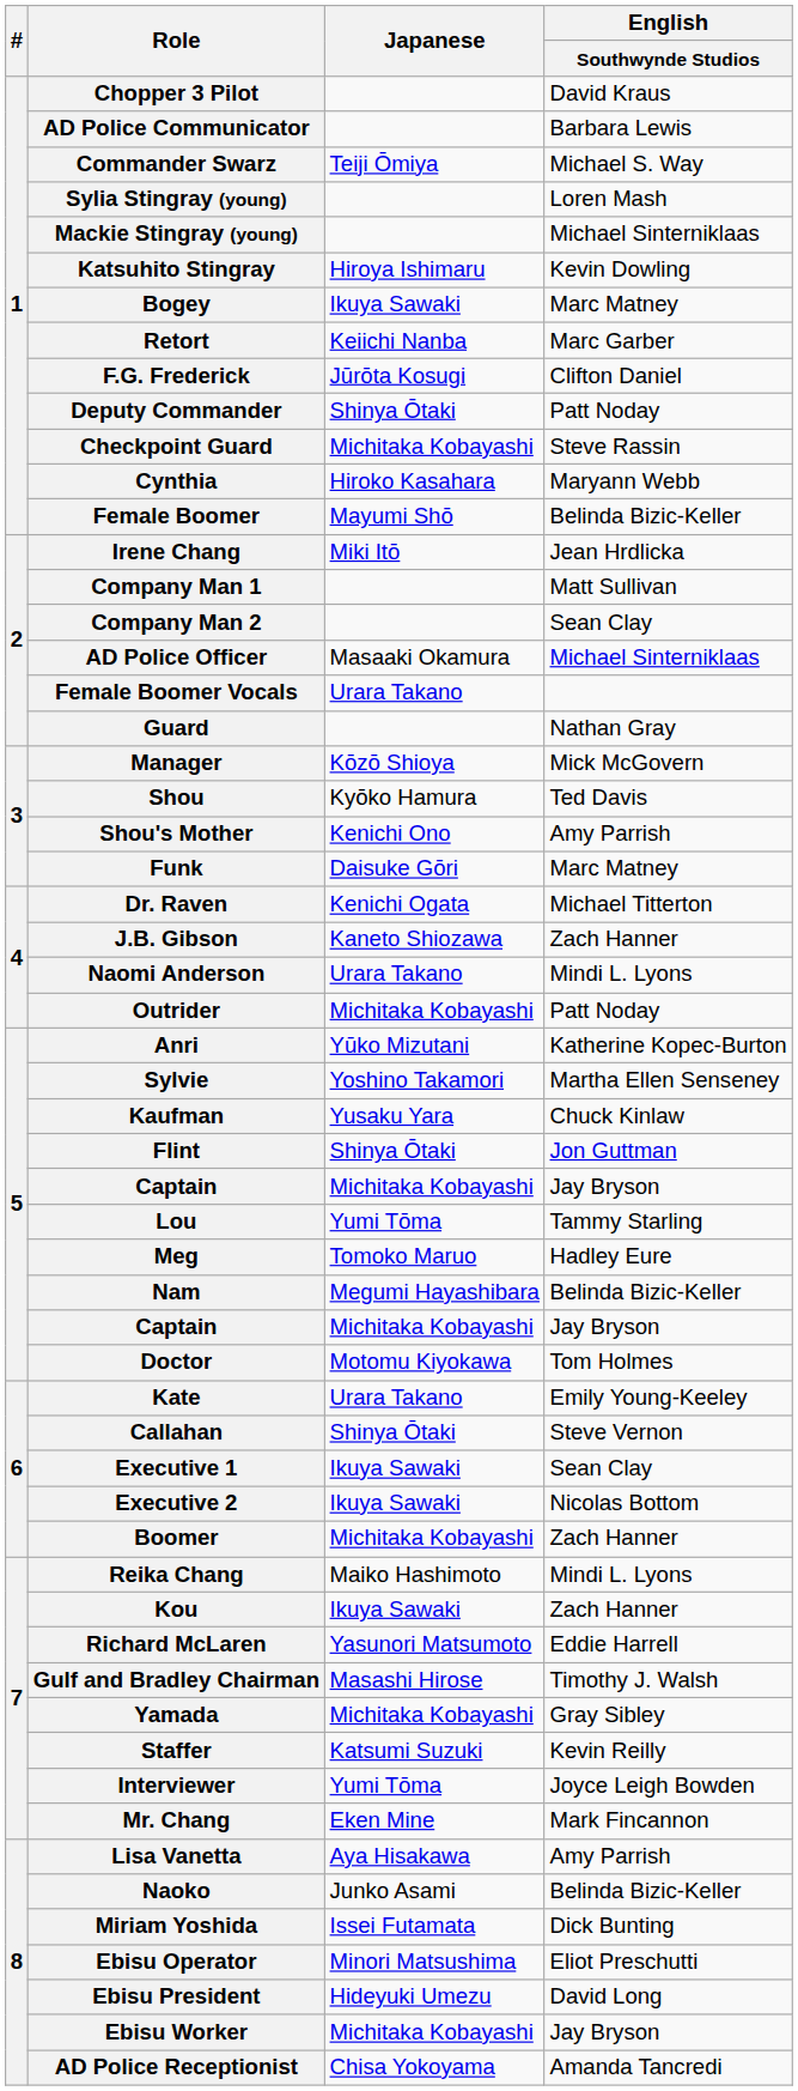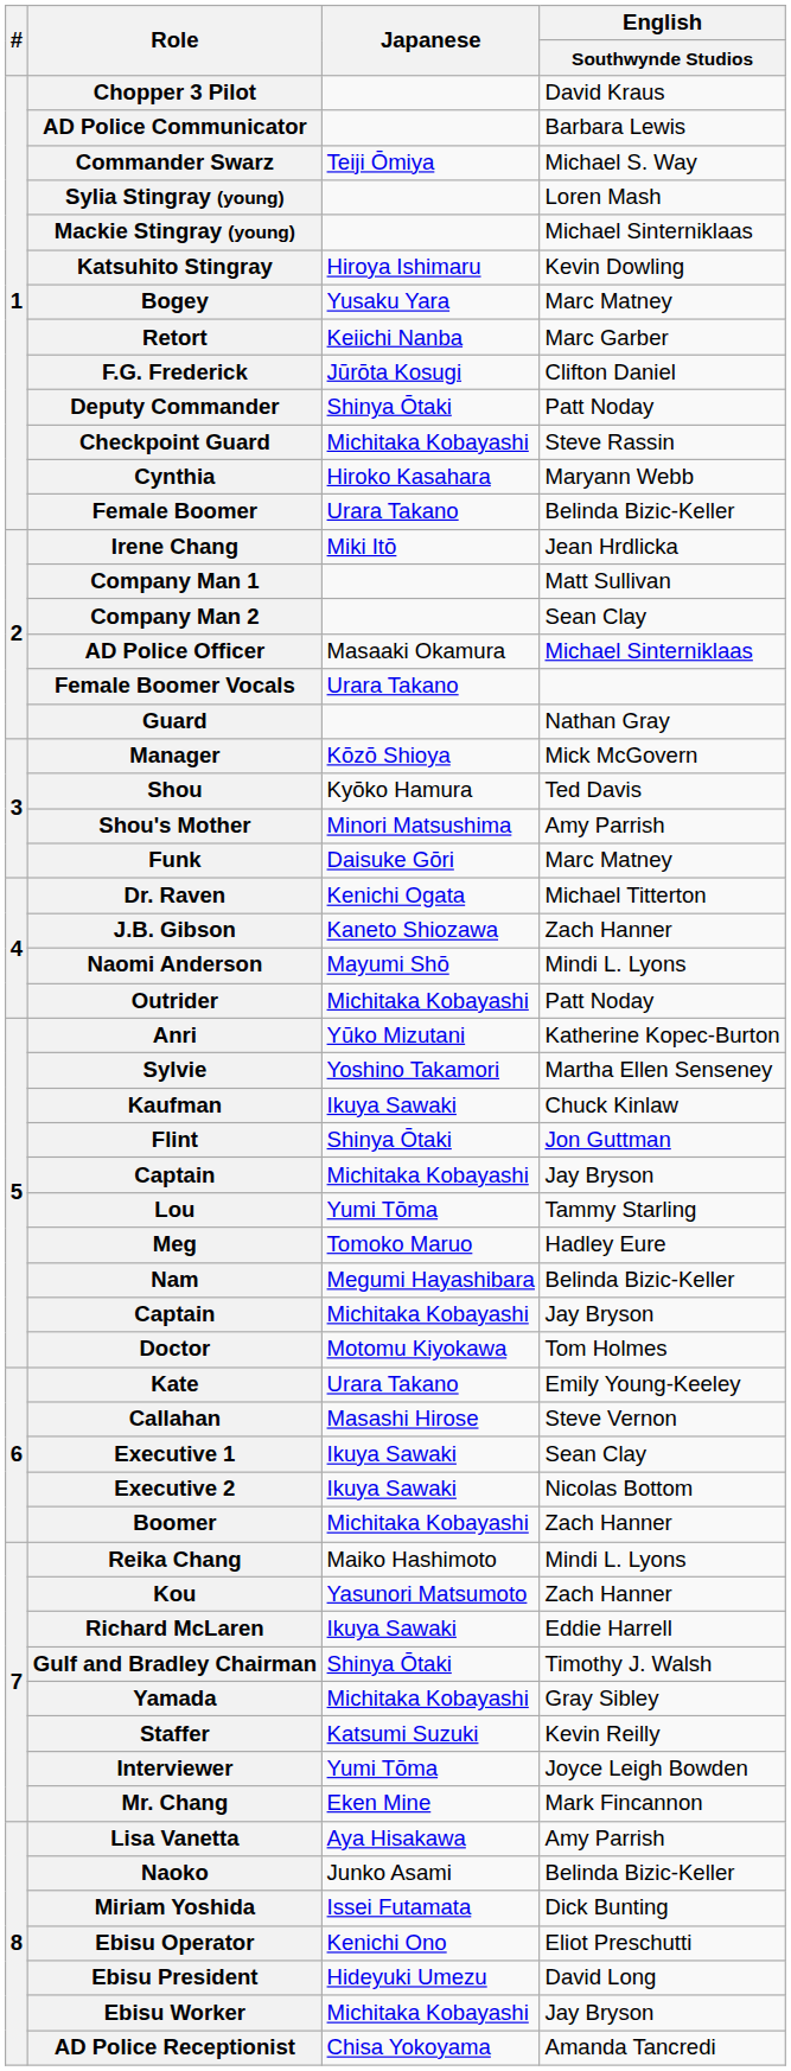 <table class="wikitable mw-collapsible mw-collapsed">
 <tr>
 <th rowspan="2">#</th>
 <th rowspan="2">Role</th>
 <th rowspan="2">Japanese</th>
 <th>English</th>
 </tr>
 <tr>
 <th><small>Southwynde Studios</small></th>
 </tr>
 <tr>
 <th rowspan="13">1</th>
 <th>Chopper 3 Pilot</th>
 <td></td>
 <td>David Kraus</td>
 </tr>
 <tr>
 <th>AD Police Communicator</th>
 <td></td>
 <td>Barbara Lewis</td>
 </tr>
 <tr>
 <th>Commander Swarz</th>
 <td><a href='#'>Teiji Ōmiya</a></td>
 <td>Michael S. Way</td>
 </tr>
 <tr>
 <th>Sylia Stingray <small>(young)</small></th>
 <td></td>
 <td>Loren Mash</td>
 </tr>
 <tr>
 <th>Mackie Stingray <small>(young)</small></th>
 <td></td>
 <td>Michael Sinterniklaas</td>
 </tr>
 <tr>
 <th>Katsuhito Stingray</th>
 <td><a href='#'>Hiroya Ishimaru</a></td>
 <td>Kevin Dowling</td>
 </tr>
 <tr>
 <th>Bogey</th>
-<td><a href='#'>Ikuya Sawaki</a></td>
+<td><a href='#'>Yusaku Yara</a></td>
 <td>Marc Matney</td>
 </tr>
 <tr>
 <th>Retort</th>
 <td><a href='#'>Keiichi Nanba</a></td>
 <td>Marc Garber</td>
 </tr>
 <tr>
 <th>F.G. Frederick</th>
 <td><a href='#'>Jūrōta Kosugi</a></td>
 <td>Clifton Daniel</td>
 </tr>
 <tr>
 <th>Deputy Commander</th>
 <td><a href='#'>Shinya Ōtaki</a></td>
 <td>Patt Noday</td>
 </tr>
 <tr>
 <th>Checkpoint Guard</th>
 <td><a href='#'>Michitaka Kobayashi</a></td>
 <td>Steve Rassin</td>
 </tr>
 <tr>
 <th>Cynthia</th>
 <td><a href='#'>Hiroko Kasahara</a></td>
 <td>Maryann Webb</td>
 </tr>
 <tr>
 <th>Female Boomer</th>
-<td><a href='#'>Mayumi Shō</a></td>
+<td><a href='#'>Urara Takano</a></td>
 <td>Belinda Bizic-Keller</td>
 </tr>
 <tr>
 <th rowspan="6">2</th>
 <th>Irene Chang</th>
 <td><a href='#'>Miki Itō</a></td>
 <td>Jean Hrdlicka</td>
 </tr>
 <tr>
 <th>Company Man 1</th>
 <td></td>
 <td>Matt Sullivan</td>
 </tr>
 <tr>
 <th>Company Man 2</th>
 <td></td>
 <td>Sean Clay</td>
 </tr>
 <tr>
 <th>AD Police Officer</th>
 <td>Masaaki Okamura</td>
 <td><a href='#'>Michael Sinterniklaas</a></td>
 </tr>
 <tr>
 <th>Female Boomer Vocals</th>
 <td><a href='#'>Urara Takano</a></td>
 <td></td>
 </tr>
 <tr>
 <th>Guard</th>
 <td></td>
 <td>Nathan Gray</td>
 </tr>
 <tr>
 <th rowspan="4">3</th>
 <th>Manager</th>
 <td><a href='#'>Kōzō Shioya</a></td>
 <td>Mick McGovern</td>
 </tr>
 <tr>
 <th>Shou</th>
 <td>Kyōko Hamura</td>
 <td>Ted Davis</td>
 </tr>
 <tr>
 <th>Shou's Mother</th>
-<td><a href='#'>Kenichi Ono</a></td>
+<td><a href='#'>Minori Matsushima</a></td>
 <td>Amy Parrish</td>
 </tr>
 <tr>
 <th>Funk</th>
 <td><a href='#'>Daisuke Gōri</a></td>
 <td>Marc Matney</td>
 </tr>
 <tr>
 <th rowspan="4">4</th>
 <th>Dr. Raven</th>
 <td><a href='#'>Kenichi Ogata</a></td>
 <td>Michael Titterton</td>
 </tr>
 <tr>
 <th>J.B. Gibson</th>
 <td><a href='#'>Kaneto Shiozawa</a></td>
 <td>Zach Hanner</td>
 </tr>
 <tr>
 <th>Naomi Anderson</th>
-<td><a href='#'>Urara Takano</a></td>
+<td><a href='#'>Mayumi Shō</a></td>
 <td>Mindi L. Lyons</td>
 </tr>
 <tr>
 <th>Outrider</th>
 <td><a href='#'>Michitaka Kobayashi</a></td>
 <td>Patt Noday</td>
 </tr>
 <tr>
 <th rowspan="10">5</th>
 <th>Anri</th>
 <td><a href='#'>Yūko Mizutani</a></td>
 <td>Katherine Kopec-Burton</td>
 </tr>
 <tr>
 <th>Sylvie</th>
 <td><a href='#'>Yoshino Takamori</a></td>
 <td>Martha Ellen Senseney</td>
 </tr>
 <tr>
 <th>Kaufman</th>
-<td><a href='#'>Yusaku Yara</a></td>
+<td><a href='#'>Ikuya Sawaki</a></td>
 <td>Chuck Kinlaw</td>
 </tr>
 <tr>
 <th>Flint</th>
 <td><a href='#'>Shinya Ōtaki</a></td>
 <td><a href='#'>Jon Guttman</a></td>
 </tr>
 <tr>
 <th>Captain</th>
 <td><a href='#'>Michitaka Kobayashi</a></td>
 <td>Jay Bryson</td>
 </tr>
 <tr>
 <th>Lou</th>
 <td><a href='#'>Yumi Tōma</a></td>
 <td>Tammy Starling</td>
 </tr>
 <tr>
 <th>Meg</th>
 <td><a href='#'>Tomoko Maruo</a></td>
 <td>Hadley Eure</td>
 </tr>
 <tr>
 <th>Nam</th>
 <td><a href='#'>Megumi Hayashibara</a></td>
 <td>Belinda Bizic-Keller</td>
 </tr>
 <tr>
 <th>Captain</th>
 <td><a href='#'>Michitaka Kobayashi</a></td>
 <td>Jay Bryson</td>
 </tr>
 <tr>
 <th>Doctor</th>
 <td><a href='#'>Motomu Kiyokawa</a></td>
 <td>Tom Holmes</td>
 </tr>
 <tr>
 <th rowspan="5">6</th>
 <th>Kate</th>
 <td><a href='#'>Urara Takano</a></td>
 <td>Emily Young-Keeley</td>
 </tr>
 <tr>
 <th>Callahan</th>
-<td><a href='#'>Shinya Ōtaki</a></td>
+<td><a href='#'>Masashi Hirose</a></td>
 <td>Steve Vernon</td>
 </tr>
 <tr>
 <th>Executive 1</th>
 <td><a href='#'>Ikuya Sawaki</a></td>
 <td>Sean Clay</td>
 </tr>
 <tr>
 <th>Executive 2</th>
 <td><a href='#'>Ikuya Sawaki</a></td>
 <td>Nicolas Bottom</td>
 </tr>
 <tr>
 <th>Boomer</th>
 <td><a href='#'>Michitaka Kobayashi</a></td>
 <td>Zach Hanner</td>
 </tr>
 <tr>
 <th rowspan="8">7</th>
 <th>Reika Chang</th>
 <td>Maiko Hashimoto</td>
 <td>Mindi L. Lyons</td>
 </tr>
 <tr>
 <th>Kou</th>
-<td><a href='#'>Ikuya Sawaki</a></td>
+<td><a href='#'>Yasunori Matsumoto</a></td>
 <td>Zach Hanner</td>
 </tr>
 <tr>
 <th>Richard McLaren</th>
-<td><a href='#'>Yasunori Matsumoto</a></td>
+<td><a href='#'>Ikuya Sawaki</a></td>
 <td>Eddie Harrell</td>
 </tr>
 <tr>
 <th>Gulf and Bradley Chairman</th>
-<td><a href='#'>Masashi Hirose</a></td>
+<td><a href='#'>Shinya Ōtaki</a></td>
 <td>Timothy J. Walsh</td>
 </tr>
 <tr>
 <th>Yamada</th>
 <td><a href='#'>Michitaka Kobayashi</a></td>
 <td>Gray Sibley</td>
 </tr>
 <tr>
 <th>Staffer</th>
 <td><a href='#'>Katsumi Suzuki</a></td>
 <td>Kevin Reilly</td>
 </tr>
 <tr>
 <th>Interviewer</th>
 <td><a href='#'>Yumi Tōma</a></td>
 <td>Joyce Leigh Bowden</td>
 </tr>
 <tr>
 <th>Mr. Chang</th>
 <td><a href='#'>Eken Mine</a></td>
 <td>Mark Fincannon</td>
 </tr>
 <tr>
 <th rowspan="7">8</th>
 <th>Lisa Vanetta</th>
 <td><a href='#'>Aya Hisakawa</a></td>
 <td>Amy Parrish</td>
 </tr>
 <tr>
 <th>Naoko</th>
 <td>Junko Asami</td>
 <td>Belinda Bizic-Keller</td>
 </tr>
 <tr>
 <th>Miriam Yoshida</th>
 <td><a href='#'>Issei Futamata</a></td>
 <td>Dick Bunting</td>
 </tr>
 <tr>
 <th>Ebisu Operator</th>
-<td><a href='#'>Minori Matsushima</a></td>
+<td><a href='#'>Kenichi Ono</a></td>
 <td>Eliot Preschutti</td>
 </tr>
 <tr>
 <th>Ebisu President</th>
 <td><a href='#'>Hideyuki Umezu</a></td>
 <td>David Long</td>
 </tr>
 <tr>
 <th>Ebisu Worker</th>
 <td><a href='#'>Michitaka Kobayashi</a></td>
 <td>Jay Bryson</td>
 </tr>
 <tr>
 <th>AD Police Receptionist</th>
 <td><a href='#'>Chisa Yokoyama</a></td>
 <td>Amanda Tancredi</td>
 </tr>
 </table>
